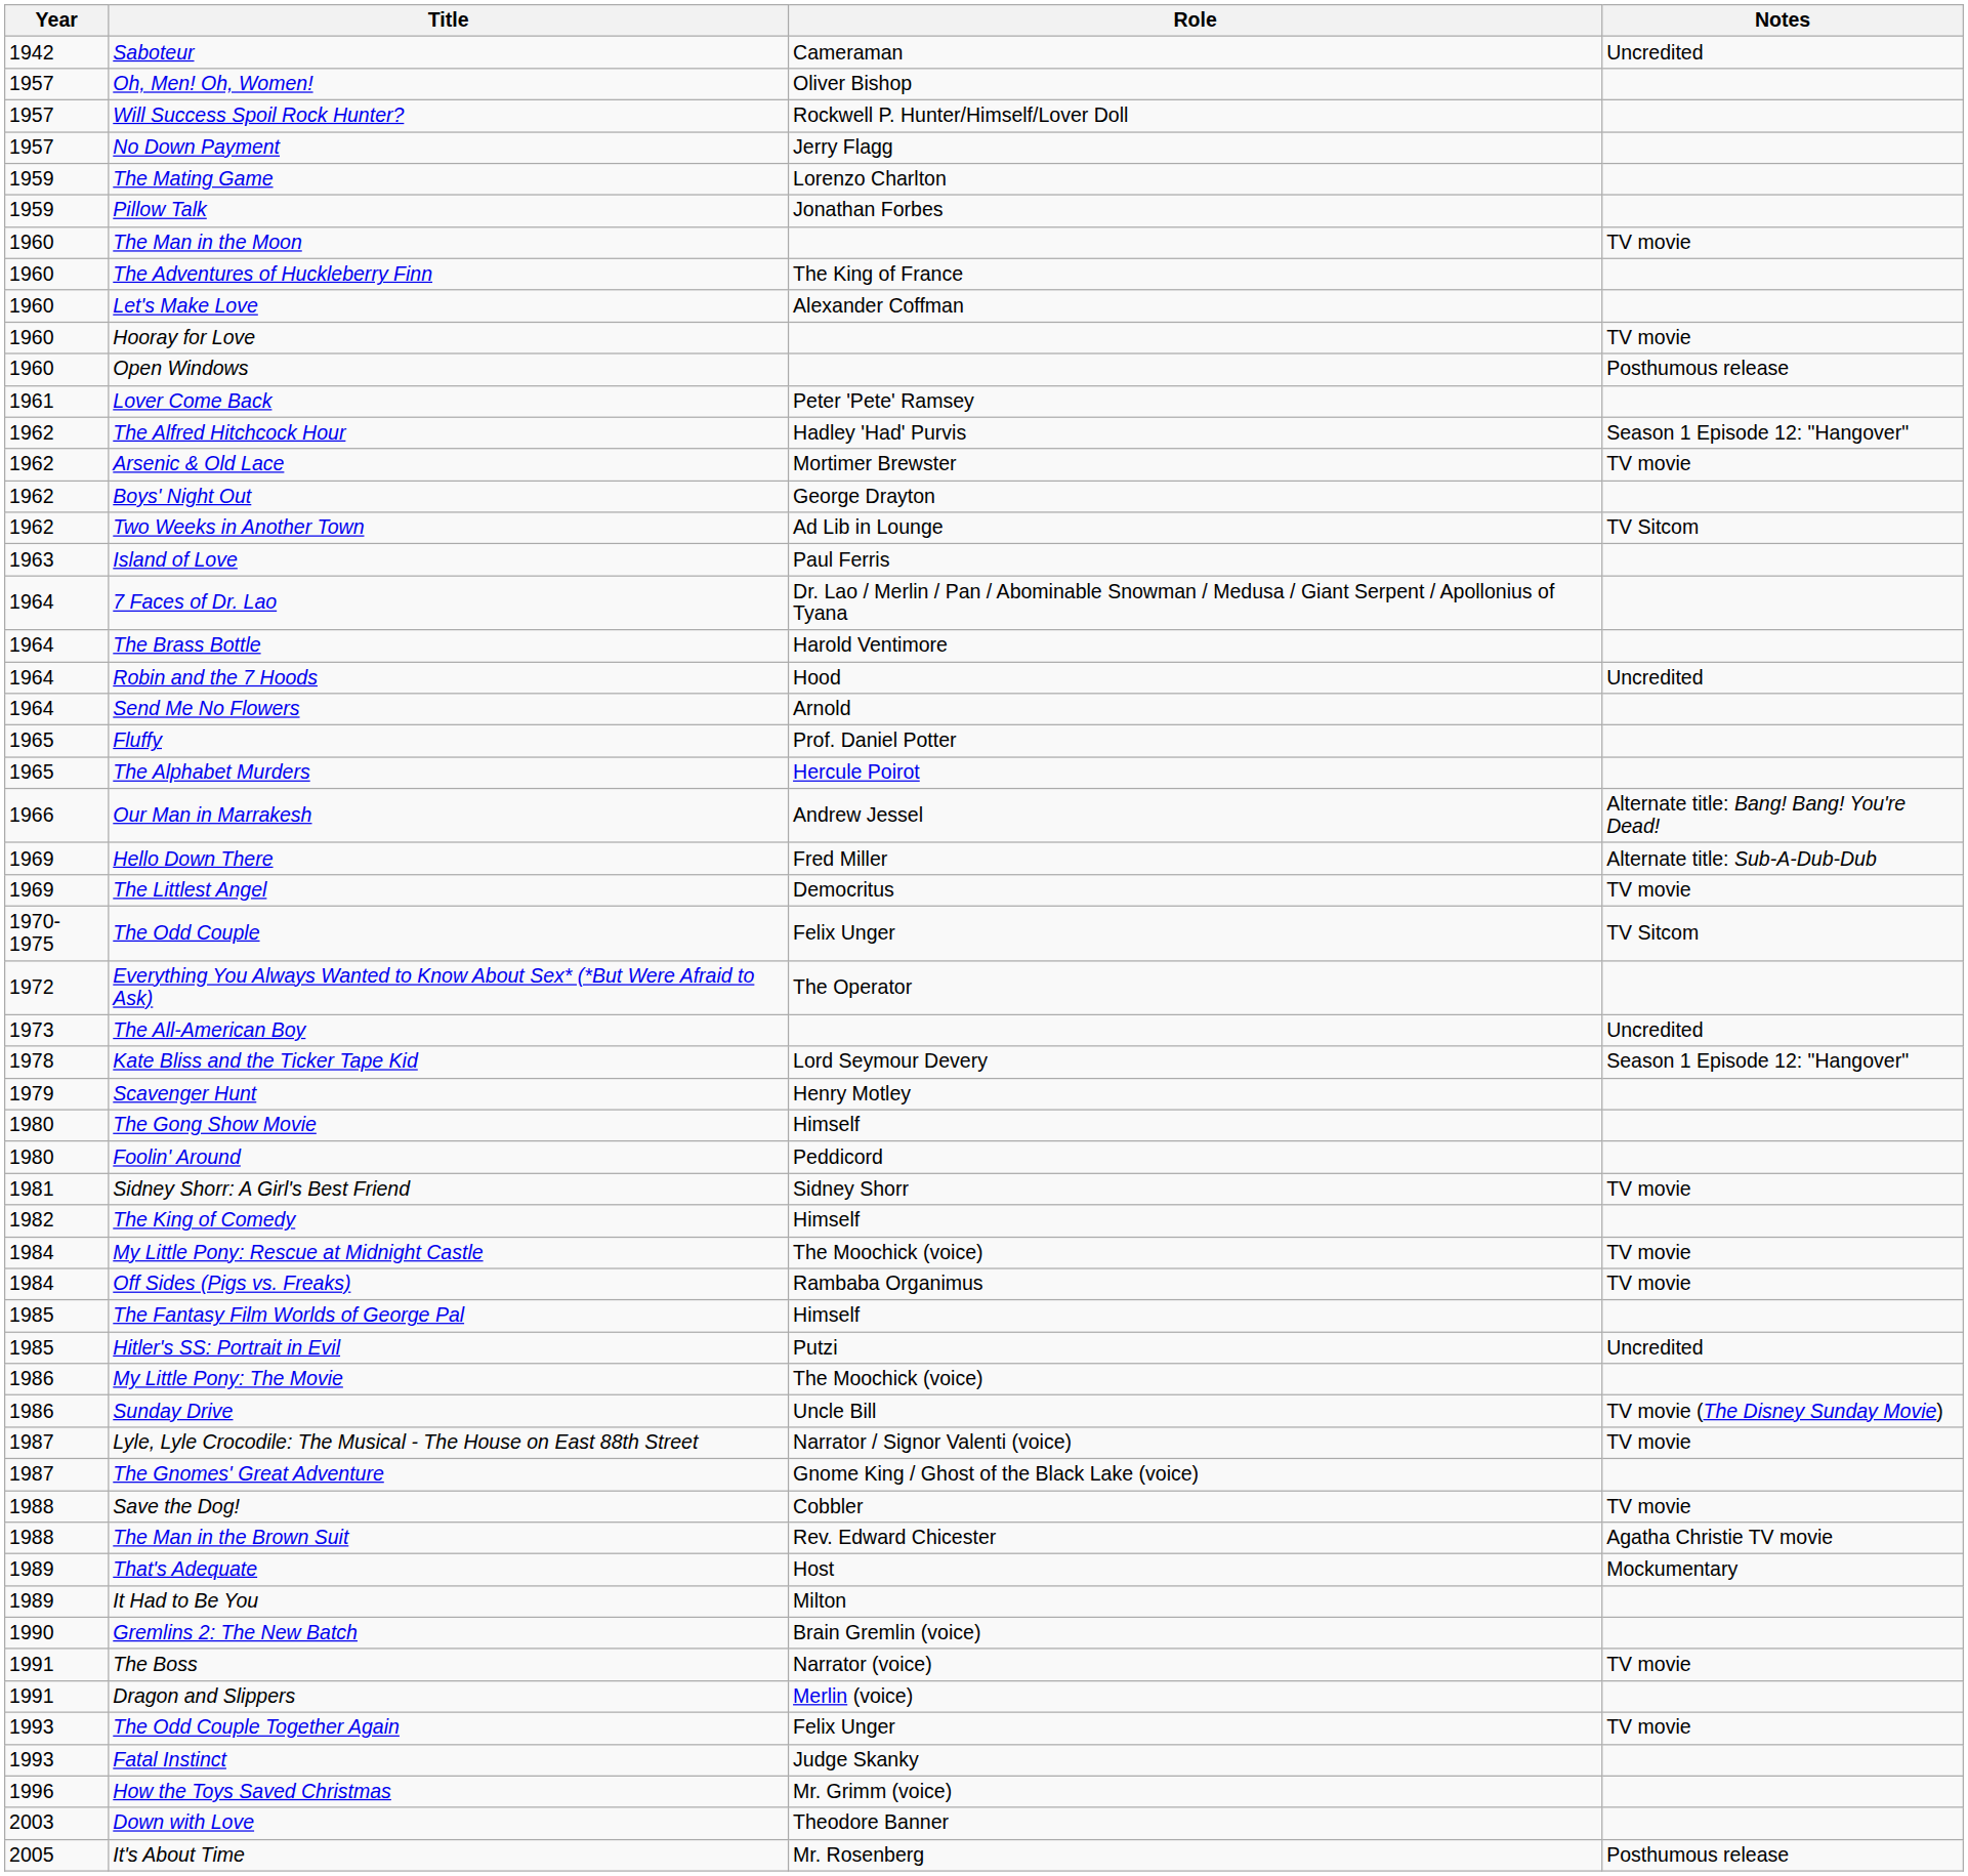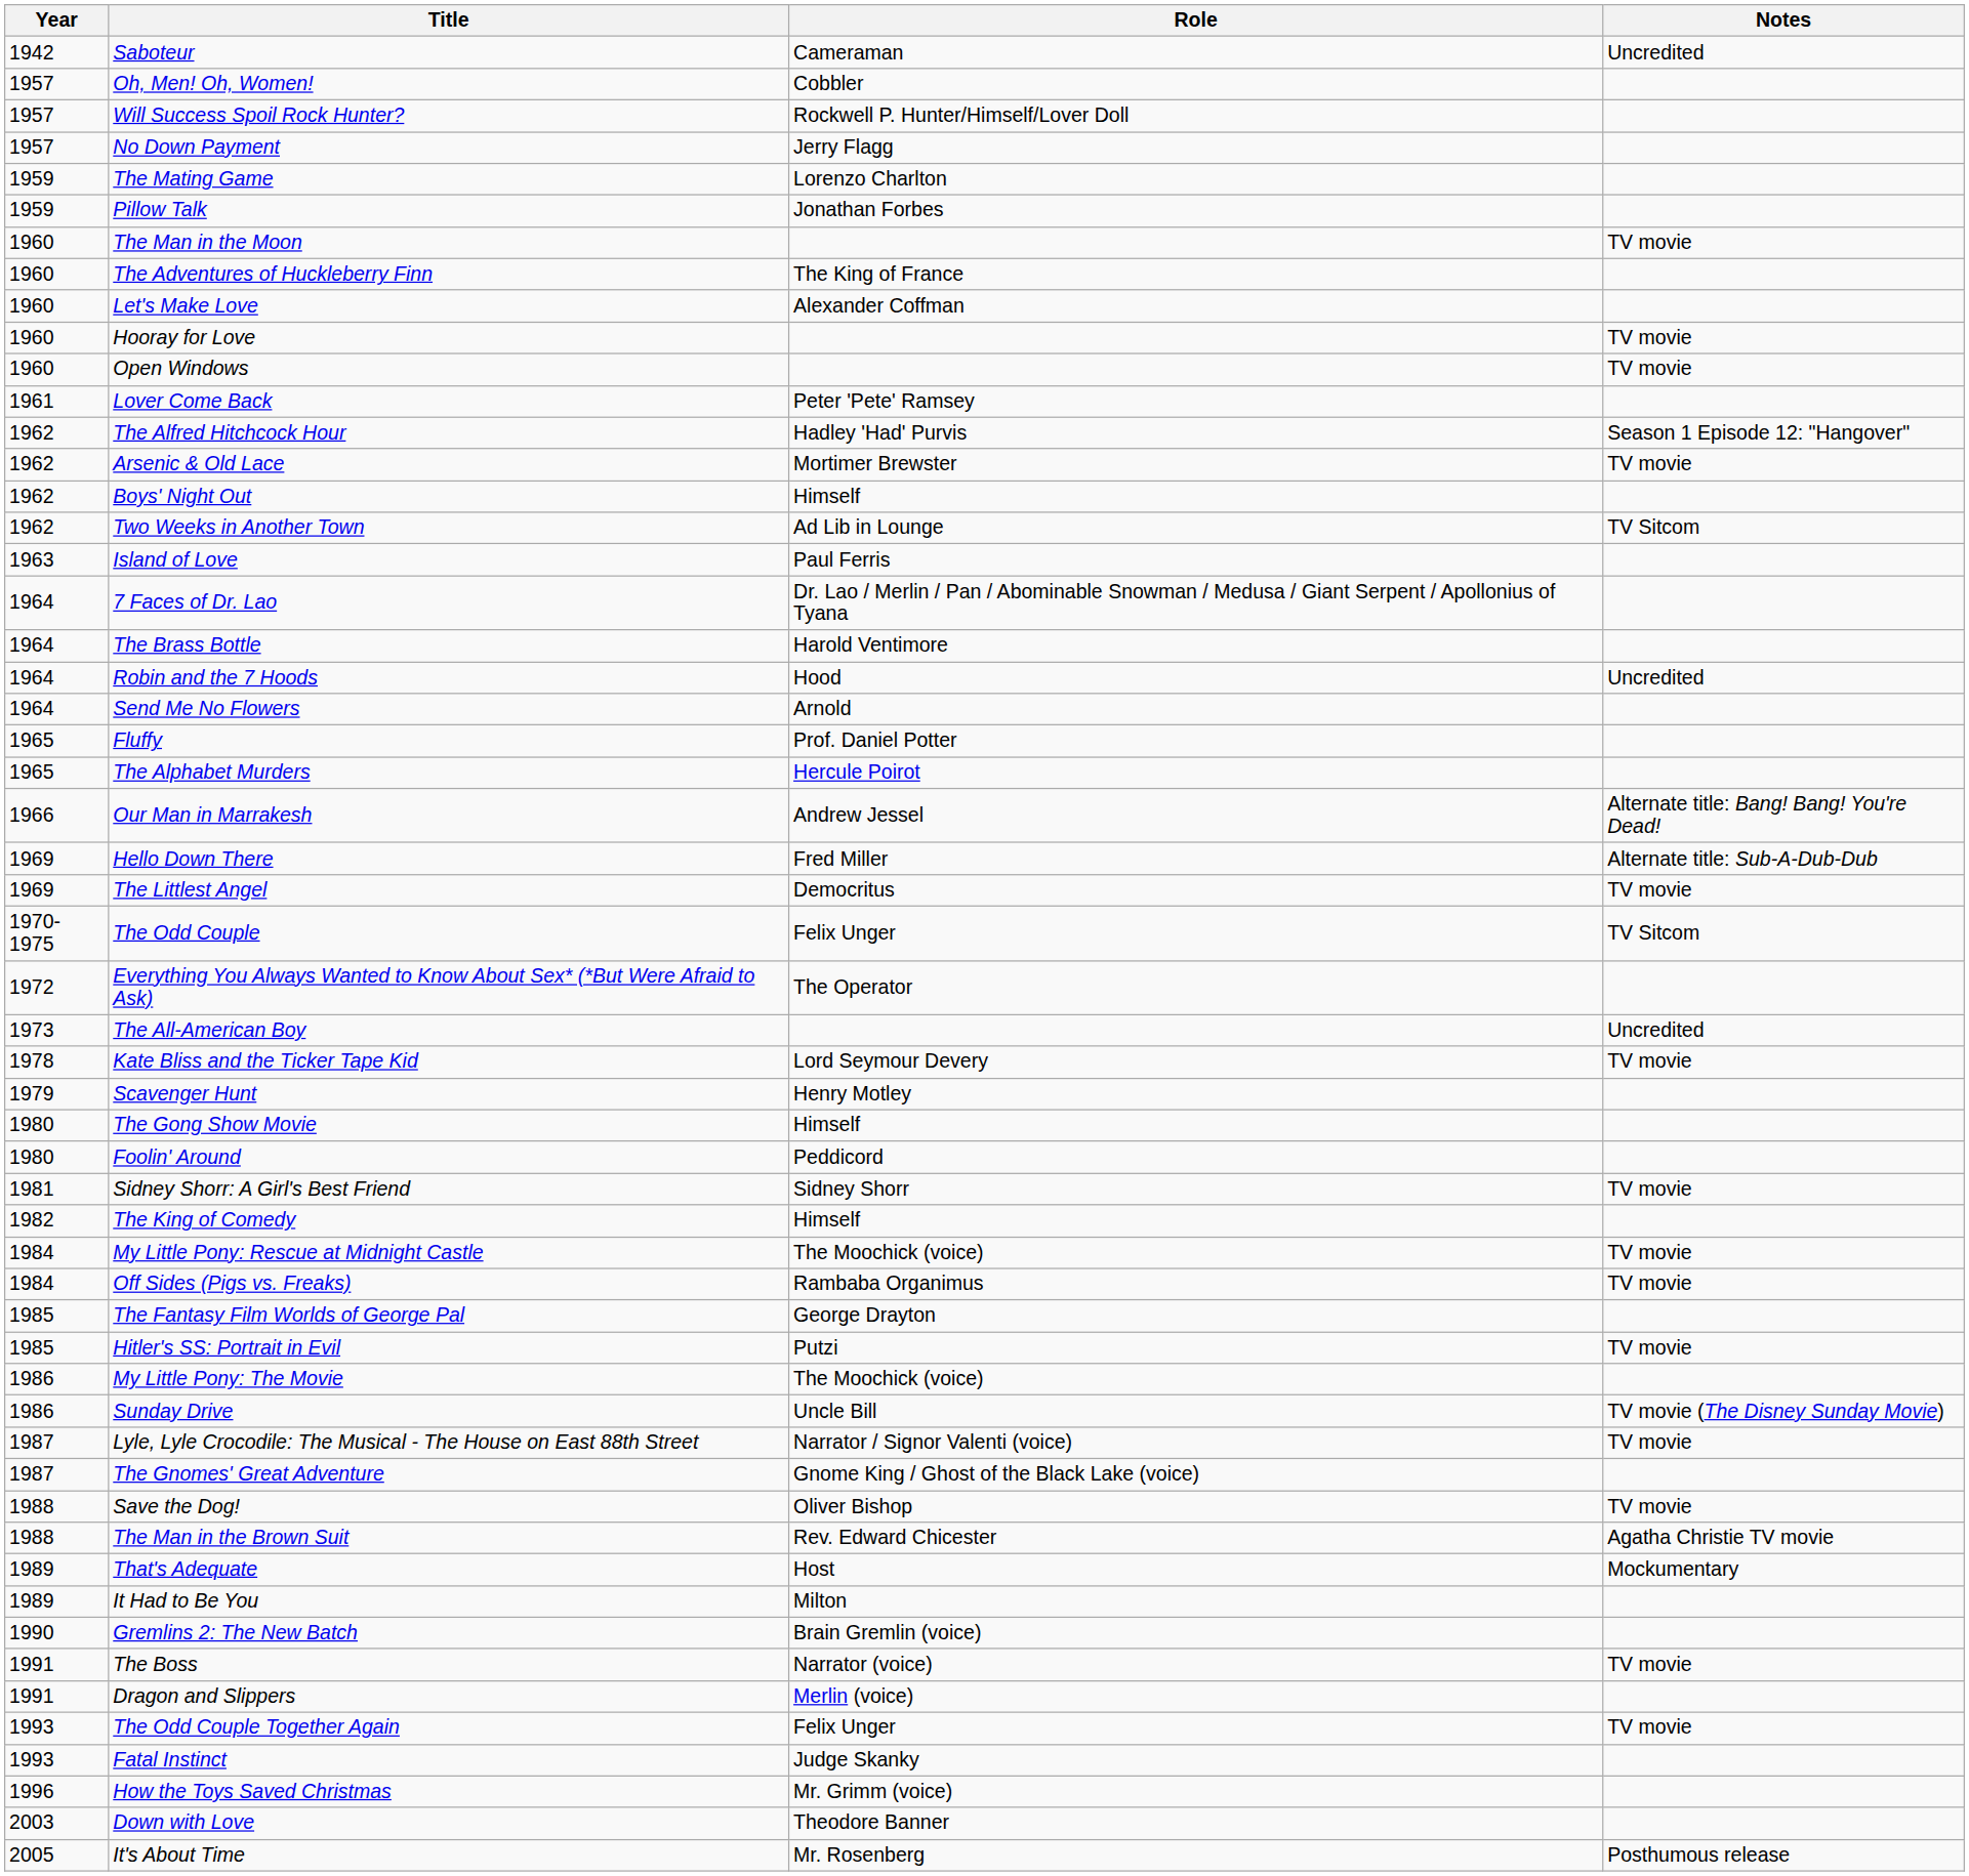 <table class="wikitable sortable">
 <tr>
 <th>Year</th>
 <th>Title</th>
 <th>Role</th>
 <th class="unsortable">Notes</th>
 </tr>
 <tr>
 <td>1942</td>
 <td><em><a href='#'>Saboteur</a></em></td>
 <td>Cameraman</td>
 <td>Uncredited</td>
 </tr>
 <tr>
 <td>1957</td>
 <td><em><a href='#'>Oh, Men! Oh, Women!</a></em></td>
-<td>Oliver Bishop</td>
+<td>Cobbler</td>
 <td></td>
 </tr>
 <tr>
 <td>1957</td>
 <td><em><a href='#'>Will Success Spoil Rock Hunter?</a></em></td>
 <td>Rockwell P. Hunter/Himself/Lover Doll</td>
 <td></td>
 </tr>
 <tr>
 <td>1957</td>
 <td><em><a href='#'>No Down Payment</a></em></td>
 <td>Jerry Flagg</td>
 <td></td>
 </tr>
 <tr>
 <td>1959</td>
 <td><em><a href='#'>The Mating Game</a></em></td>
 <td>Lorenzo Charlton</td>
 <td></td>
 </tr>
 <tr>
 <td>1959</td>
 <td><em><a href='#'>Pillow Talk</a></em></td>
 <td>Jonathan Forbes</td>
 <td></td>
 </tr>
 <tr>
 <td>1960</td>
 <td><em><a href='#'>The Man in the Moon</a></em></td>
 <td></td>
 <td>TV movie</td>
 </tr>
 <tr>
 <td>1960</td>
 <td><em><a href='#'>The Adventures of Huckleberry Finn</a></em></td>
 <td>The King of France</td>
 <td></td>
 </tr>
 <tr>
 <td>1960</td>
 <td><em><a href='#'>Let's Make Love</a></em></td>
 <td>Alexander Coffman</td>
 <td></td>
 </tr>
 <tr>
 <td>1960</td>
 <td><em>Hooray for Love</em></td>
 <td></td>
 <td>TV movie</td>
 </tr>
 <tr>
 <td>1960</td>
 <td><em>Open Windows</em></td>
 <td></td>
-<td>Posthumous release</td>
+<td>TV movie</td>
 </tr>
 <tr>
 <td>1961</td>
 <td><em><a href='#'>Lover Come Back</a></em></td>
 <td>Peter 'Pete' Ramsey</td>
 <td></td>
 </tr>
 <tr>
 <td>1962</td>
 <td><em><a href='#'>The Alfred Hitchcock Hour</a></em></td>
 <td>Hadley 'Had' Purvis</td>
 <td>Season 1 Episode 12: "Hangover"</td>
 </tr>
 <tr>
 <td>1962</td>
 <td><em><a href='#'>Arsenic & Old Lace</a></em></td>
 <td>Mortimer Brewster</td>
 <td>TV movie</td>
 </tr>
 <tr>
 <td>1962</td>
 <td><em><a href='#'>Boys' Night Out</a></em></td>
-<td>George Drayton</td>
+<td>Himself</td>
 <td></td>
 </tr>
 <tr>
 <td>1962</td>
 <td><em><a href='#'>Two Weeks in Another Town</a></em></td>
 <td>Ad Lib in Lounge</td>
 <td>TV Sitcom</td>
 </tr>
 <tr>
 <td>1963</td>
 <td><em><a href='#'>Island of Love</a></em></td>
 <td>Paul Ferris</td>
 <td></td>
 </tr>
 <tr>
 <td>1964</td>
 <td><em><a href='#'>7 Faces of Dr. Lao</a></em></td>
 <td>Dr. Lao / Merlin / Pan / Abominable Snowman / Medusa / Giant Serpent / Apollonius of Tyana</td>
 <td></td>
 </tr>
 <tr>
 <td>1964</td>
 <td><em><a href='#'>The Brass Bottle</a></em></td>
 <td>Harold Ventimore</td>
 <td></td>
 </tr>
 <tr>
 <td>1964</td>
 <td><em><a href='#'>Robin and the 7 Hoods</a></em></td>
 <td>Hood</td>
 <td>Uncredited</td>
 </tr>
 <tr>
 <td>1964</td>
 <td><em><a href='#'>Send Me No Flowers</a></em></td>
 <td>Arnold</td>
 <td></td>
 </tr>
 <tr>
 <td>1965</td>
 <td><em><a href='#'>Fluffy</a></em></td>
 <td>Prof. Daniel Potter</td>
 <td></td>
 </tr>
 <tr>
 <td>1965</td>
 <td><em><a href='#'>The Alphabet Murders</a></em></td>
 <td><a href='#'>Hercule Poirot</a></td>
 <td></td>
 </tr>
 <tr>
 <td>1966</td>
 <td><em><a href='#'>Our Man in Marrakesh</a></em></td>
 <td>Andrew Jessel</td>
 <td>Alternate title: <em>Bang! Bang! You're Dead!</em></td>
 </tr>
 <tr>
 <td>1969</td>
 <td><em><a href='#'>Hello Down There</a></em></td>
 <td>Fred Miller</td>
 <td>Alternate title: <em>Sub-A-Dub-Dub</em></td>
 </tr>
 <tr>
 <td>1969</td>
 <td><em><a href='#'>The Littlest Angel</a></em></td>
 <td>Democritus</td>
 <td>TV movie</td>
 </tr>
 <tr>
 <td>1970-1975</td>
 <td><em><a href='#'>The Odd Couple</a></em></td>
 <td>Felix Unger</td>
 <td>TV Sitcom</td>
 </tr>
 <tr>
 <td>1972</td>
 <td><em><a href='#'>Everything You Always Wanted to Know About Sex* (*But Were Afraid to Ask)</a></em></td>
 <td>The Operator</td>
 </tr>
 <tr>
 <td>1973</td>
 <td><em><a href='#'>The All-American Boy</a></em></td>
 <td></td>
 <td>Uncredited</td>
 </tr>
 <tr>
 <td>1978</td>
 <td><em><a href='#'>Kate Bliss and the Ticker Tape Kid</a></em></td>
 <td>Lord Seymour Devery</td>
-<td>Season 1 Episode 12: "Hangover"</td>
+<td>TV movie</td>
 </tr>
 <tr>
 <td>1979</td>
 <td><em><a href='#'>Scavenger Hunt</a></em></td>
 <td>Henry Motley</td>
 <td></td>
 </tr>
 <tr>
 <td>1980</td>
 <td><em><a href='#'>The Gong Show Movie</a></em></td>
 <td>Himself</td>
 <td></td>
 </tr>
 <tr>
 <td>1980</td>
 <td><em><a href='#'>Foolin' Around</a></em></td>
 <td>Peddicord</td>
 <td></td>
 </tr>
 <tr>
 <td>1981</td>
 <td><em>Sidney Shorr: A Girl's Best Friend</em></td>
 <td>Sidney Shorr</td>
 <td>TV movie</td>
 </tr>
 <tr>
 <td>1982</td>
 <td><em><a href='#'>The King of Comedy</a></em></td>
 <td>Himself</td>
 <td></td>
 </tr>
 <tr>
 <td>1984</td>
 <td><em><a href='#'>My Little Pony: Rescue at Midnight Castle</a></em></td>
 <td>The Moochick (voice)</td>
 <td>TV movie</td>
 </tr>
 <tr>
 <td>1984</td>
 <td><em><a href='#'>Off Sides (Pigs vs. Freaks)</a></em></td>
 <td>Rambaba Organimus</td>
 <td>TV movie</td>
 </tr>
 <tr>
 <td>1985</td>
 <td><em><a href='#'>The Fantasy Film Worlds of George Pal</a></em></td>
-<td>Himself</td>
+<td>George Drayton</td>
 <td></td>
 </tr>
 <tr>
 <td>1985</td>
 <td><em><a href='#'>Hitler's SS: Portrait in Evil</a></em></td>
 <td>Putzi</td>
-<td>Uncredited</td>
+<td>TV movie</td>
 </tr>
 <tr>
 <td>1986</td>
 <td><em><a href='#'>My Little Pony: The Movie</a></em></td>
 <td>The Moochick (voice)</td>
 <td></td>
 </tr>
 <tr>
 <td>1986</td>
 <td><em><a href='#'>Sunday Drive</a></em></td>
 <td>Uncle Bill</td>
 <td>TV movie (<em><a href='#'>The Disney Sunday Movie</a></em>)</td>
 </tr>
 <tr>
 <td>1987</td>
 <td><em>Lyle, Lyle Crocodile: The Musical - The House on East 88th Street</em></td>
 <td>Narrator / Signor Valenti (voice)</td>
 <td>TV movie</td>
 </tr>
 <tr>
 <td>1987</td>
 <td><em><a href='#'>The Gnomes' Great Adventure</a></em></td>
 <td>Gnome King / Ghost of the Black Lake (voice)</td>
 <td></td>
 </tr>
 <tr>
 <td>1988</td>
 <td><em>Save the Dog!</em></td>
-<td>Cobbler</td>
+<td>Oliver Bishop</td>
 <td>TV movie</td>
 </tr>
 <tr>
 <td>1988</td>
 <td><em><a href='#'>The Man in the Brown Suit</a></em></td>
 <td>Rev. Edward Chicester</td>
 <td>Agatha Christie TV movie</td>
 </tr>
 <tr>
 <td>1989</td>
 <td><em><a href='#'>That's Adequate</a></em></td>
 <td>Host</td>
 <td>Mockumentary</td>
 </tr>
 <tr>
 <td>1989</td>
 <td><em>It Had to Be You</em></td>
 <td>Milton</td>
 <td></td>
 </tr>
 <tr>
 <td>1990</td>
 <td><em><a href='#'>Gremlins 2: The New Batch</a></em></td>
 <td>Brain Gremlin (voice)</td>
 <td></td>
 </tr>
 <tr>
 <td>1991</td>
 <td><em>The Boss</em></td>
 <td>Narrator (voice)</td>
 <td>TV movie</td>
 </tr>
 <tr>
 <td>1991</td>
 <td><em>Dragon and Slippers</em></td>
 <td><a href='#'>Merlin</a> (voice)</td>
 <td></td>
 </tr>
 <tr>
 <td>1993</td>
 <td><em><a href='#'>The Odd Couple Together Again</a></em></td>
 <td>Felix Unger</td>
 <td>TV movie</td>
 </tr>
 <tr>
 <td>1993</td>
 <td><em><a href='#'>Fatal Instinct</a></em></td>
 <td>Judge Skanky</td>
 <td></td>
 </tr>
 <tr>
 <td>1996</td>
 <td><em><a href='#'>How the Toys Saved Christmas</a></em></td>
 <td>Mr. Grimm (voice)</td>
 <td></td>
 </tr>
 <tr>
 <td>2003</td>
 <td><em><a href='#'>Down with Love</a></em></td>
 <td>Theodore Banner</td>
 <td></td>
 </tr>
 <tr>
 <td>2005</td>
 <td><em>It's About Time</em></td>
 <td>Mr. Rosenberg</td>
 <td>Posthumous release</td>
 </tr>
 </table>
